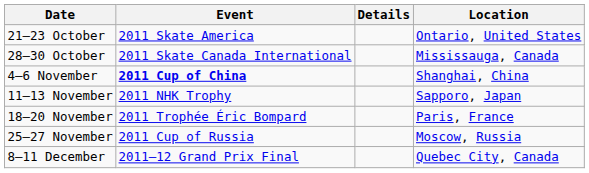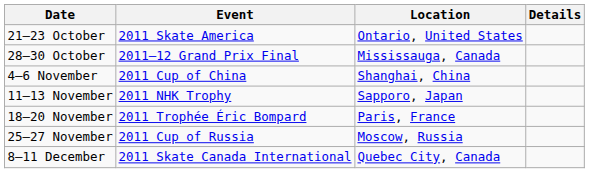 <table class="wikitable">
 <tr>
 <th>Date</th>
 <th>Event</th>
+<th>Location</th>
 <th>Details</th>
-<th>Location</th>
 </tr>
 <tr>
 <td>21–23 October</td>
 <td><a href='#'>2011 Skate America</a></td>
+<td> <a href='#'>Ontario</a>, <a href='#'>United States</a></td>
 <td></td>
-<td> <a href='#'>Ontario</a>, <a href='#'>United States</a></td>
 </tr>
 <tr>
 <td>28–30 October</td>
-<td><a href='#'>2011 Skate Canada International</a></td>
+<td><a href='#'>2011–12 Grand Prix Final</a></td>
+<td> <a href='#'>Mississauga</a>, <a href='#'>Canada</a></td>
 <td></td>
-<td> <a href='#'>Mississauga</a>, <a href='#'>Canada</a></td>
 </tr>
 <tr>
 <td>4–6 November</td>
-<td><strong><a href='#'>2011 Cup of China</a></strong></td>
+<td><a href='#'>2011 Cup of China</a></td>
+<td> <a href='#'>Shanghai</a>, <a href='#'>China</a></td>
 <td></td>
-<td> <a href='#'>Shanghai</a>, <a href='#'>China</a></td>
 </tr>
 <tr>
 <td>11–13 November</td>
 <td><a href='#'>2011 NHK Trophy</a></td>
+<td> <a href='#'>Sapporo</a>, <a href='#'>Japan</a></td>
 <td></td>
-<td> <a href='#'>Sapporo</a>, <a href='#'>Japan</a></td>
 </tr>
 <tr>
 <td>18–20 November</td>
 <td><a href='#'>2011 Trophée Éric Bompard</a></td>
+<td> <a href='#'>Paris</a>, <a href='#'>France</a></td>
 <td></td>
-<td> <a href='#'>Paris</a>, <a href='#'>France</a></td>
 </tr>
 <tr>
 <td>25–27 November</td>
 <td><a href='#'>2011 Cup of Russia</a></td>
+<td> <a href='#'>Moscow</a>, <a href='#'>Russia</a></td>
 <td></td>
-<td> <a href='#'>Moscow</a>, <a href='#'>Russia</a></td>
 </tr>
 <tr>
 <td>8–11 December</td>
-<td><a href='#'>2011–12 Grand Prix Final</a></td>
+<td><a href='#'>2011 Skate Canada International</a></td>
+<td> <a href='#'>Quebec City</a>, <a href='#'>Canada</a></td>
 <td></td>
-<td> <a href='#'>Quebec City</a>, <a href='#'>Canada</a></td>
 </tr>
 </table>
